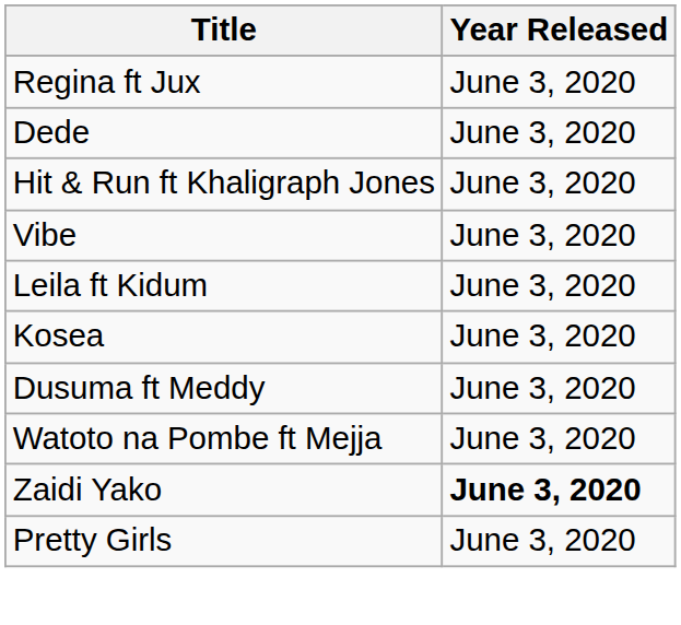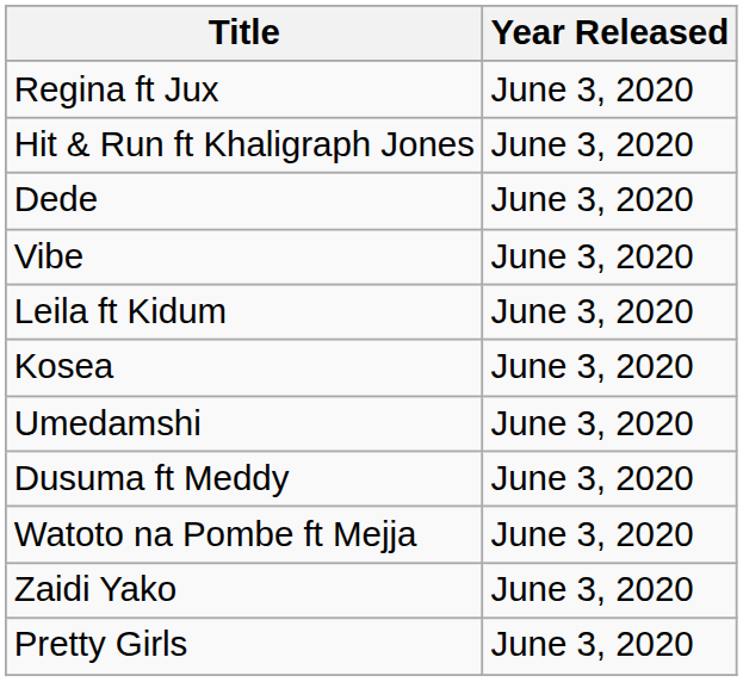 <table class="wikitable">
 <tr>
 <th>Title</th>
 <th>Year Released</th>
 </tr>
 <tr>
 <td>Regina ft Jux</td>
 <td>June 3, 2020</td>
 </tr>
 <tr>
-<td>Dede</td>
+<td>Hit & Run ft Khaligraph Jones</td>
 <td>June 3, 2020</td>
 </tr>
 <tr>
-<td>Hit & Run ft Khaligraph Jones</td>
+<td>Dede</td>
 <td>June 3, 2020</td>
 </tr>
 <tr>
 <td>Vibe</td>
 <td>June 3, 2020</td>
 </tr>
 <tr>
 <td>Leila ft Kidum</td>
 <td>June 3, 2020</td>
 </tr>
 <tr>
 <td>Kosea</td>
 <td>June 3, 2020</td>
 </tr>
 <tr>
+<td>Umedamshi</td>
+<td>June 3, 2020</td>
+</tr>
+<tr>
 <td>Dusuma ft Meddy</td>
 <td>June 3, 2020</td>
 </tr>
 <tr>
 <td>Watoto na Pombe ft Mejja</td>
 <td>June 3, 2020</td>
 </tr>
 <tr>
 <td>Zaidi Yako</td>
-<td><strong>June 3, 2020</strong></td>
+<td>June 3, 2020</td>
 </tr>
 <tr>
 <td>Pretty Girls</td>
 <td>June 3, 2020</td>
 </tr>
 </table>
